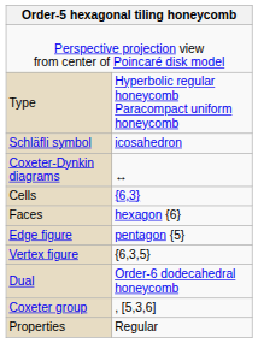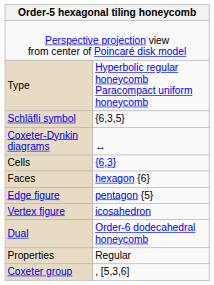 <table class="wikitable" align="right" style="margin-left:10px" width="320">
 <tr>
 <th bgcolor=#e7dcc3 colspan=2>Order-5 hexagonal tiling honeycomb</th>
 </tr>
 <tr>
 <td colspan=2 align=center><br><a href='#'>Perspective projection</a> view<br>from center of <a href='#'>Poincaré disk model</a></td>
 </tr>
 <tr>
 <td bgcolor=#e7dcc3>Type</td>
 <td><a href='#'>Hyperbolic regular honeycomb</a><br><a href='#'>Paracompact uniform honeycomb</a></td>
 </tr>
 <tr>
 <td bgcolor=#e7dcc3><a href='#'>Schläfli symbol</a></td>
-<td><a href='#'>icosahedron</a></td>
+<td>{6,3,5}</td>
 </tr>
 <tr>
 <td bgcolor=#e7dcc3><a href='#'>Coxeter-Dynkin diagrams</a></td>
 <td><br> ↔ </td>
 </tr>
 <tr>
 <td bgcolor=#e7dcc3>Cells</td>
 <td><a href='#'>{6,3}</a> </td>
 </tr>
 <tr>
 <td bgcolor=#e7dcc3>Faces</td>
 <td><a href='#'>hexagon</a> {6}</td>
 </tr>
 <tr>
 <td bgcolor=#e7dcc3><a href='#'>Edge figure</a></td>
 <td><a href='#'>pentagon</a> {5}</td>
 </tr>
 <tr>
 <td bgcolor=#e7dcc3><a href='#'>Vertex figure</a></td>
-<td>{6,3,5}</td>
+<td><a href='#'>icosahedron</a></td>
 </tr>
 <tr>
 <td bgcolor=#e7dcc3><a href='#'>Dual</a></td>
 <td><a href='#'>Order-6 dodecahedral honeycomb</a></td>
 </tr>
 <tr>
+<td bgcolor=#e7dcc3>Properties</td>
+<td>Regular</td>
+</tr>
+<tr>
 <td bgcolor=#e7dcc3><a href='#'>Coxeter group</a></td>
 <td>, [5,3,6]</td>
 </tr>
-<tr>
-<td bgcolor=#e7dcc3>Properties</td>
-<td>Regular</td>
-</tr>
 </table>
